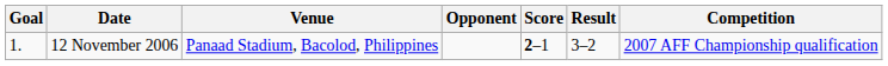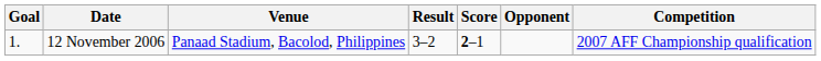 <table class="wikitable" style="font-size:90%;">
 <tr>
 <th>Goal</th>
 <th>Date</th>
 <th>Venue</th>
+<th>Result</th>
+<th>Score</th>
 <th>Opponent</th>
-<th>Score</th>
-<th>Result</th>
 <th>Competition</th>
 </tr>
 <tr>
 <td>1.</td>
 <td>12 November 2006</td>
 <td><a href='#'>Panaad Stadium</a>, <a href='#'>Bacolod</a>, <a href='#'>Philippines</a></td>
+<td>3–2</td>
+<td><strong>2</strong>–1</td>
 <td></td>
-<td><strong>2</strong>–1</td>
-<td>3–2</td>
 <td><a href='#'>2007 AFF Championship qualification</a></td>
 </tr>
 </table>
